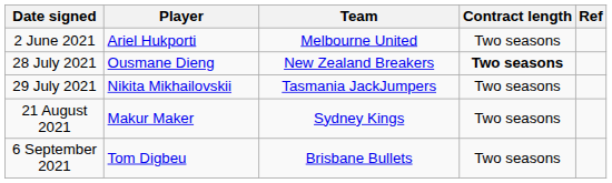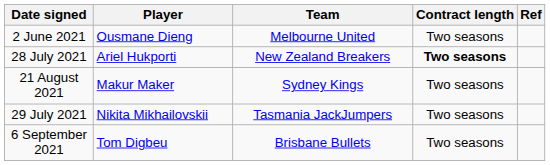 <table class="wikitable sortable" style="text-align:center">
 <tr>
 <th style="width:100px">Date signed</th>
 <th style="width:160px">Player</th>
 <th style="width:210px">Team</th>
 <th>Contract length</th>
 <th class="unsortable">Ref</th>
 </tr>
 <tr>
 <td align="center">2 June 2021</td>
-<td align="left"> <a href='#'>Ariel Hukporti</a></td>
+<td align="left"> <a href='#'>Ousmane Dieng</a></td>
 <td align="center"><a href='#'>Melbourne United</a></td>
 <td>Two seasons</td>
 <td align="center"></td>
 </tr>
 <tr>
 <td align="center">28 July 2021</td>
-<td align="left"> <a href='#'>Ousmane Dieng</a></td>
+<td align="left"> <a href='#'>Ariel Hukporti</a></td>
 <td align="center"><a href='#'>New Zealand Breakers</a></td>
 <td><strong>Two seasons</strong></td>
+<td align="center"></td>
+</tr>
+<tr>
+<td align="center">21 August 2021</td>
+<td align="left"> <a href='#'>Makur Maker</a></td>
+<td align="center"><a href='#'>Sydney Kings</a></td>
+<td>Two seasons</td>
 <td align="center"></td>
 </tr>
 <tr>
 <td align="center">29 July 2021</td>
 <td align="left"> <a href='#'>Nikita Mikhailovskii</a></td>
 <td align="center"><a href='#'>Tasmania JackJumpers</a></td>
-<td>Two seasons</td>
-<td align="center"></td>
-</tr>
-<tr>
-<td align="center">21 August 2021</td>
-<td align="left"> <a href='#'>Makur Maker</a></td>
-<td align="center"><a href='#'>Sydney Kings</a></td>
 <td>Two seasons</td>
 <td align="center"></td>
 </tr>
 <tr>
 <td align="center">6 September 2021</td>
 <td align="left"> <a href='#'>Tom Digbeu</a></td>
 <td align="center"><a href='#'>Brisbane Bullets</a></td>
 <td>Two seasons</td>
 <td align="center"></td>
 </tr>
 </table>
